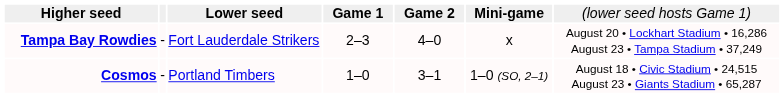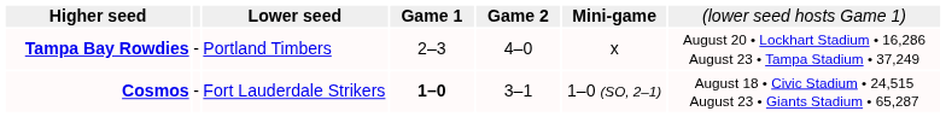 <table style="border-collapse:collapse border=1 cellspacing=0 cellpadding=2">
 <tr align=center bgcolor=#efefef>
 <th width=180>Higher seed</th>
 <th width=5></th>
 <th width=180>Lower seed</th>
 <th width=80>Game 1</th>
 <th width=80>Game 2</th>
 <th width=100>Mini-game</th>
 <td width=270><em>(lower seed hosts Game 1)</em></td>
 </tr>
 <tr align=center bgcolor=fffafa>
 <td align=right><strong><a href='#'>Tampa Bay Rowdies</a></strong></td>
 <td>-</td>
-<td align=left><a href='#'>Fort Lauderdale Strikers</a></td>
+<td align=left><a href='#'>Portland Timbers</a></td>
 <td>2–3</td>
 <td>4–0</td>
 <td>x</td>
 <td><small>August 20 • <a href='#'>Lockhart Stadium</a> • 16,286<br>August 23 • <a href='#'>Tampa Stadium</a> • 37,249</small></td>
 </tr>
 <tr align=center bgcolor=fffafa>
 <td align=right><strong><a href='#'>Cosmos</a></strong></td>
 <td>-</td>
-<td align=left><a href='#'>Portland Timbers</a></td>
-<td>1–0</td>
+<td align=left><a href='#'>Fort Lauderdale Strikers</a></td>
+<td><strong>1–0</strong></td>
 <td>3–1</td>
 <td>1–0 <small><em>(SO, 2–1)</em></small></td>
 <td><small>August 18 • <a href='#'>Civic Stadium</a> • 24,515<br>August 23 • <a href='#'>Giants Stadium</a> • 65,287</small></td>
 </tr>
 </table>
